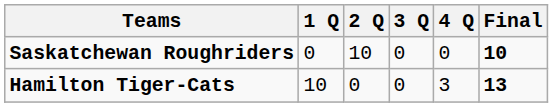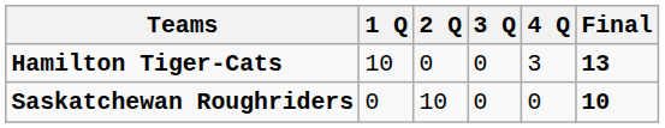 <table class="wikitable">
 <tr>
 <th>Teams</th>
 <th>1 Q</th>
 <th>2 Q</th>
 <th>3 Q</th>
 <th>4 Q</th>
 <th>Final</th>
 </tr>
 <tr>
+<td><strong>Hamilton Tiger-Cats</strong></td>
+<td>10</td>
+<td>0</td>
+<td>0</td>
+<td>3</td>
+<td><strong>13</strong></td>
+</tr>
+<tr>
 <td><strong>Saskatchewan Roughriders</strong></td>
 <td>0</td>
 <td>10</td>
 <td>0</td>
 <td>0</td>
 <td><strong>10</strong></td>
 </tr>
-<tr>
-<td><strong>Hamilton Tiger-Cats</strong></td>
-<td>10</td>
-<td>0</td>
-<td>0</td>
-<td>3</td>
-<td><strong>13</strong></td>
-</tr>
 </table>
